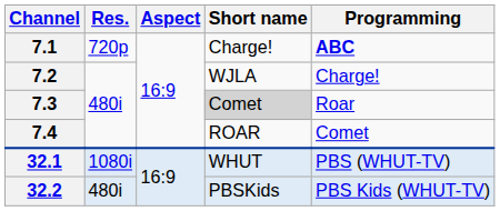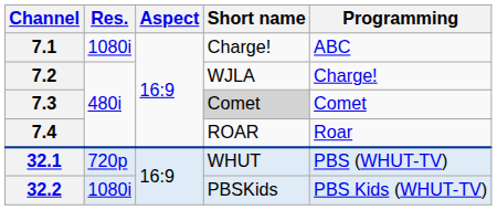 <table class="wikitable">
 <tr>
 <th scope = "col"><a href='#'>Channel</a></th>
 <th scope = "col"><a href='#'>Res.</a></th>
 <th scope = "col"><a href='#'>Aspect</a></th>
 <th scope = "col">Short name</th>
 <th scope = "col">Programming</th>
 </tr>
 <tr>
 <th scope="row">7.1</th>
-<td><a href='#'>720p</a></td>
+<td><a href='#'>1080i</a></td>
 <td rowspan=4><a href='#'>16:9</a></td>
 <td>Charge!</td>
-<td><strong><a href='#'>ABC</a></strong></td>
+<td><a href='#'>ABC</a></td>
 </tr>
 <tr>
 <th scope="row">7.2</th>
 <td rowspan=3><a href='#'>480i</a></td>
 <td>WJLA</td>
 <td><a href='#'>Charge!</a></td>
 </tr>
 <tr>
 <th scope="row">7.3</th>
 <td style="background: lightgrey;">Comet</td>
-<td><a href='#'>Roar</a></td>
+<td><a href='#'>Comet</a></td>
 </tr>
 <tr>
 <th scope="row">7.4</th>
 <td>ROAR</td>
-<td><a href='#'>Comet</a></td>
+<td><a href='#'>Roar</a></td>
 </tr>
 <tr style="background-color:#DFEBF6; border-top: 2px solid #003399;">
 <th scope="row"><a href='#'>32.1</a></th>
-<td><a href='#'>1080i</a></td>
+<td><a href='#'>720p</a></td>
 <td rowspan=2>16:9</td>
 <td>WHUT</td>
 <td><a href='#'>PBS</a> (<a href='#'>WHUT-TV</a>)</td>
 </tr>
 <tr style="background-color:#DFEBF6;">
 <th scope="row"><a href='#'>32.2</a></th>
-<td>480i</td>
+<td><a href='#'>1080i</a></td>
 <td>PBSKids</td>
 <td><a href='#'>PBS Kids</a> (<a href='#'>WHUT-TV</a>)</td>
 </tr>
 </table>
